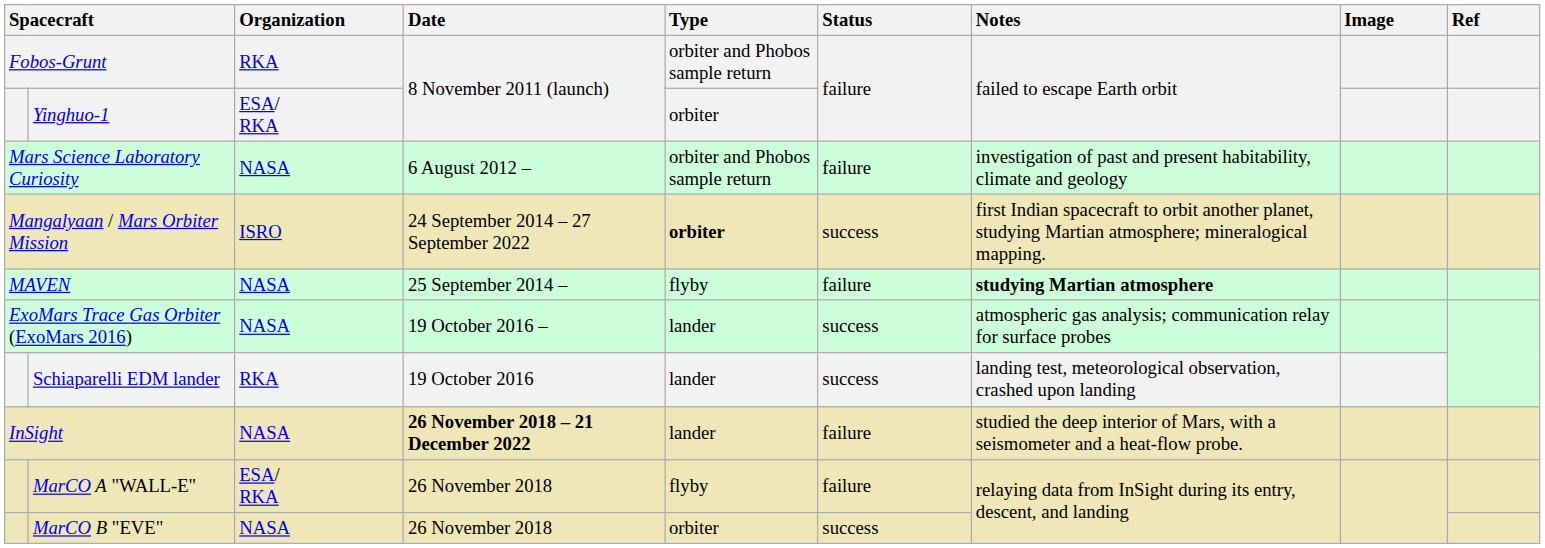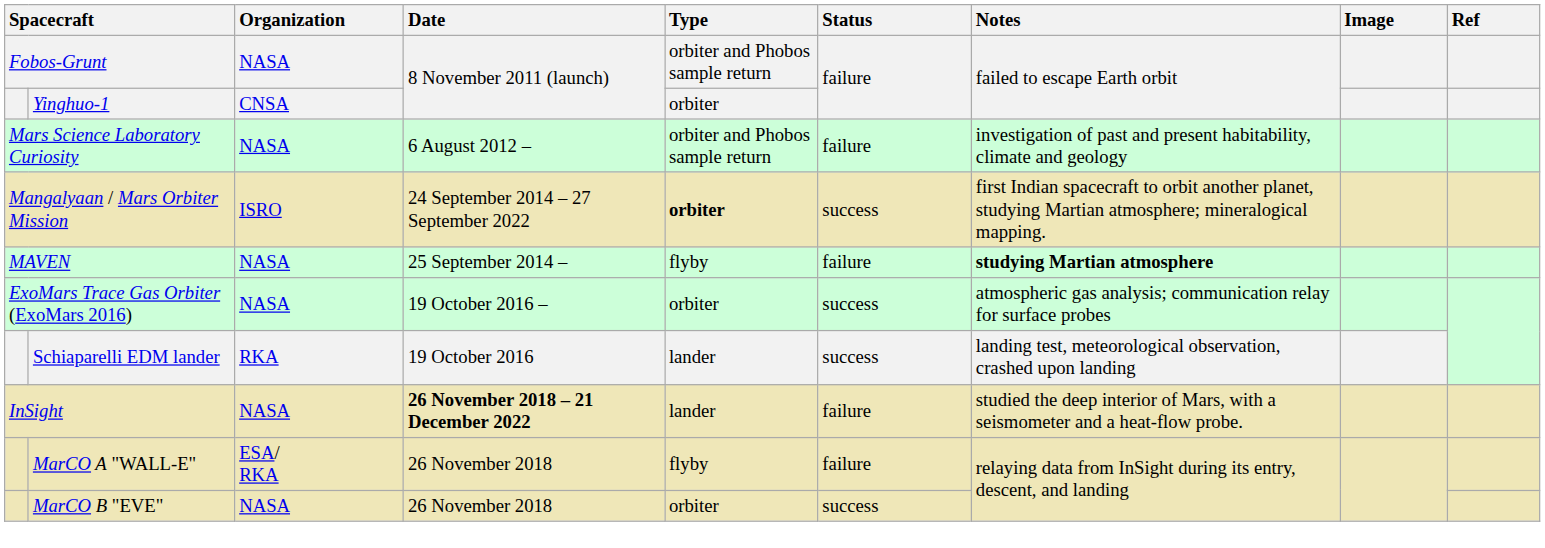 <table class="wikitable sticky-header" style="font-size:95%;">
 <tr>
 <th colspan="2"  style="text-align:left; width:15%;">Spacecraft</th>
 <th style="text-align:left; width:11%;">Organization</th>
 <th style="text-align:left; width:17%;">Date</th>
 <th style="text-align:left; width:10%;">Type</th>
 <th style="text-align:left; width:10%;">Status</th>
 <th style="text-align:left; width:24%;">Notes</th>
 <th style="text-align:left; width:7%;">Image</th>
 <th style="text-align:left; width:6%;">Ref</th>
 </tr>
 <tr style="background:#F2F2F2">
 <td colspan="2"><em><a href='#'>Fobos-Grunt</a></em></td>
-<td> <a href='#'>RKA</a></td>
+<td> <a href='#'>NASA</a></td>
 <td rowspan="2">8 November 2011 (launch)</td>
 <td>orbiter and Phobos sample return</td>
 <td rowspan="2">failure</td>
 <td rowspan="2">failed to escape Earth orbit</td>
 <td></td>
 <td></td>
 </tr>
 <tr style="background:#F2F2F2">
 <td>   </td>
 <td><em><a href='#'>Yinghuo-1</a></em></td>
-<td> <a href='#'>ESA</a>/<br>  <a href='#'>RKA</a></td>
+<td> <a href='#'>CNSA</a></td>
 <td>orbiter</td>
 <td></td>
 <td></td>
 </tr>
 <tr style="background:#CCFFD9">
 <td colspan="2"><em><a href='#'>Mars Science Laboratory Curiosity</a></em></td>
 <td> <a href='#'>NASA</a></td>
 <td>6 August 2012 –</td>
 <td>orbiter and Phobos sample return</td>
 <td>failure</td>
 <td>investigation of past and present habitability, climate and geology</td>
 <td></td>
 <td> </td>
 </tr>
 <tr style="background:#EFE7B8">
 <td colspan="2"><em><a href='#'>Mangalyaan</a></em> / <em><a href='#'>Mars Orbiter Mission</a></em></td>
 <td> <a href='#'>ISRO</a></td>
 <td>24 September 2014 – 27 September 2022</td>
 <td><strong>orbiter</strong></td>
 <td>success</td>
 <td>first Indian spacecraft to orbit another planet, studying Martian atmosphere; mineralogical mapping.</td>
 <td></td>
 <td> </td>
 </tr>
 <tr style="background:#CCFFD9">
 <td colspan="2"><em><a href='#'>MAVEN</a></em></td>
 <td> <a href='#'>NASA</a></td>
 <td>25 September 2014 –</td>
 <td>flyby</td>
 <td>failure</td>
 <td><strong>studying Martian atmosphere</strong></td>
 <td></td>
 <td> </td>
 </tr>
 <tr style="background:#CCFFD9">
 <td colspan="2"><em><a href='#'>ExoMars Trace Gas Orbiter</a></em> (<a href='#'>ExoMars 2016</a>)</td>
 <td> <a href='#'>NASA</a></td>
 <td>19 October 2016 –</td>
-<td>lander</td>
+<td>orbiter</td>
 <td>success</td>
 <td>atmospheric gas analysis; communication relay for surface probes</td>
 <td></td>
 <td rowspan="2"> </td>
 </tr>
 <tr style="background:#F2F2F2">
 <td>   </td>
 <td><a href='#'>Schiaparelli EDM lander</a></td>
 <td> <a href='#'>RKA</a></td>
 <td>19 October 2016</td>
 <td>lander</td>
 <td>success</td>
 <td>landing test, meteorological observation, crashed upon landing</td>
 <td></td>
 </tr>
 <tr style="background:#EFE7B8">
 <td colspan="2"><em><a href='#'>InSight</a></em></td>
 <td> <a href='#'>NASA</a></td>
 <td><strong>26 November 2018 – 21 December 2022</strong></td>
 <td>lander</td>
 <td>failure</td>
 <td>studied the deep interior of Mars, with a seismometer and a heat-flow probe.</td>
 <td></td>
 <td> </td>
 </tr>
 <tr style="background:#EFE7B8">
 <td></td>
 <td><em><a href='#'>MarCO</a> A</em> "WALL-E"</td>
 <td> <a href='#'>ESA</a>/<br>  <a href='#'>RKA</a></td>
 <td>26 November 2018</td>
 <td>flyby</td>
 <td>failure</td>
 <td rowspan="2">relaying data from InSight during its entry, descent, and landing</td>
 <td rowspan="2"></td>
 <td></td>
 </tr>
 <tr style="background:#EFE7B8">
 <td></td>
 <td><em><a href='#'>MarCO</a> B</em> "EVE"</td>
 <td> <a href='#'>NASA</a></td>
 <td>26 November 2018</td>
 <td>orbiter</td>
 <td>success</td>
 <td></td>
 </tr>
 </table>
